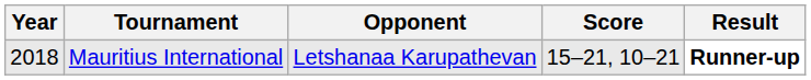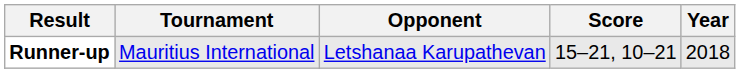 <table class="sortable wikitable" style="font-size: 90%;">
 <tr>
-<th>Year</th>
+<th>Result</th>
 <th>Tournament</th>
 <th>Opponent</th>
 <th>Score</th>
-<th>Result</th>
+<th>Year</th>
 </tr>
 <tr style="background:#E9E9E9">
-<td align="center">2018</td>
+<td style="text-align:left; background:white"> <strong>Runner-up</strong></td>
 <td align="left"><a href='#'>Mauritius International</a></td>
 <td align="left"> <a href='#'>Letshanaa Karupathevan</a></td>
 <td align="left">15–21, 10–21</td>
-<td style="text-align:left; background:white"> <strong>Runner-up</strong></td>
+<td align="center">2018</td>
 </tr>
 </table>
